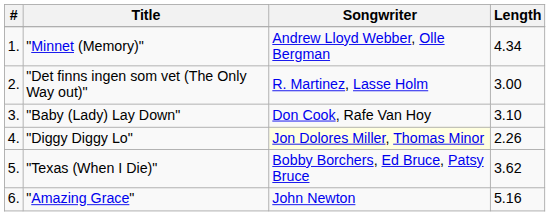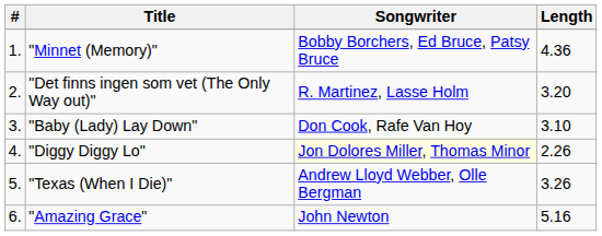 <table class="wikitable">
 <tr>
 <th>#</th>
 <th>Title</th>
 <th>Songwriter</th>
 <th>Length</th>
 </tr>
 <tr bgcolor="#ebf5ff">
 </tr>
 <tr>
 <td>1.</td>
 <td>"<a href='#'>Minnet</a> (Memory)"</td>
-<td><a href='#'>Andrew Lloyd Webber</a>, <a href='#'>Olle Bergman</a></td>
-<td>4.34</td>
+<td><a href='#'>Bobby Borchers</a>, <a href='#'>Ed Bruce</a>, <a href='#'>Patsy Bruce</a></td>
+<td>4.36</td>
 </tr>
 <tr>
 <td>2.</td>
 <td>"Det finns ingen som vet (The Only Way out)"</td>
 <td><a href='#'>R. Martinez</a>, <a href='#'>Lasse Holm</a></td>
-<td>3.00</td>
+<td>3.20</td>
 </tr>
 <tr>
 <td>3.</td>
 <td>"Baby (Lady) Lay Down"</td>
 <td><a href='#'>Don Cook</a>, Rafe Van Hoy</td>
 <td>3.10</td>
 </tr>
 <tr>
 <td>4.</td>
 <td>"Diggy Diggy Lo"</td>
 <td style="background: lightyellow;"><a href='#'>Jon Dolores Miller</a>, <a href='#'>Thomas Minor</a></td>
 <td>2.26</td>
 </tr>
 <tr>
 <td>5.</td>
 <td>"Texas (When I Die)"</td>
-<td><a href='#'>Bobby Borchers</a>, <a href='#'>Ed Bruce</a>, <a href='#'>Patsy Bruce</a></td>
-<td>3.62</td>
+<td><a href='#'>Andrew Lloyd Webber</a>, <a href='#'>Olle Bergman</a></td>
+<td>3.26</td>
 </tr>
 <tr>
 <td>6.</td>
 <td>"<a href='#'>Amazing Grace</a>"</td>
 <td><a href='#'>John Newton</a></td>
 <td>5.16</td>
 </tr>
 </table>
